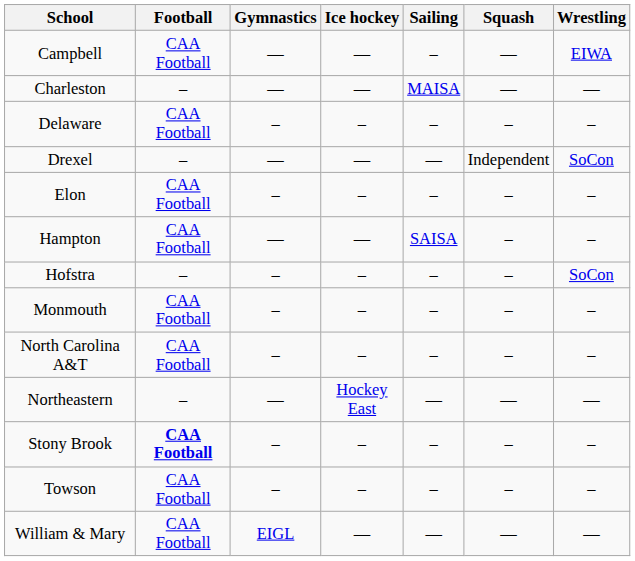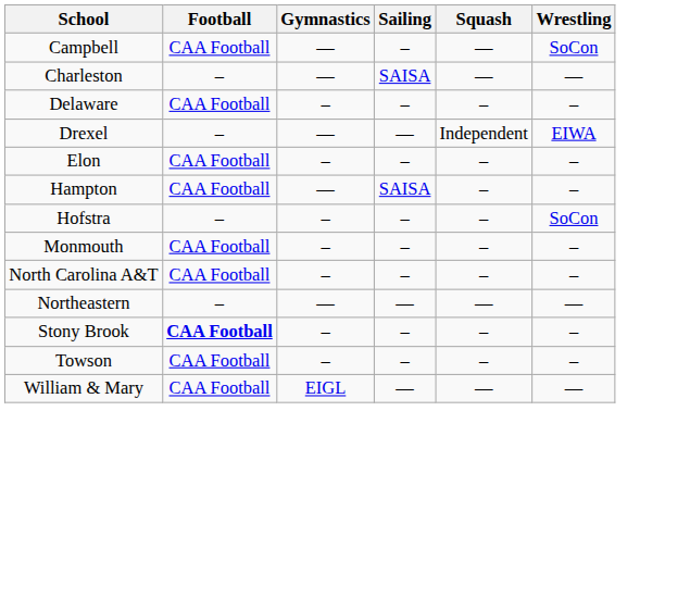 <table class="wikitable" style="text-align: center">
 <tr>
 <th>School</th>
 <th>Football</th>
 <th>Gymnastics</th>
-<th>Ice hockey</th>
 <th>Sailing</th>
 <th>Squash</th>
 <th>Wrestling</th>
 </tr>
 <tr>
 <td>Campbell</td>
 <td><a href='#'>CAA Football</a></td>
 <td>—</td>
-<td>—</td>
 <td>–</td>
 <td>—</td>
-<td><a href='#'>EIWA</a></td>
+<td><a href='#'>SoCon</a></td>
 </tr>
 <tr>
 <td>Charleston</td>
 <td>–</td>
 <td>—</td>
-<td>—</td>
-<td><a href='#'>MAISA</a></td>
+<td><a href='#'>SAISA</a></td>
 <td>—</td>
 <td>—</td>
 </tr>
 <tr>
 <td>Delaware</td>
 <td><a href='#'>CAA Football</a></td>
 <td>–</td>
 <td>–</td>
 <td>–</td>
 <td>–</td>
-<td>–</td>
 </tr>
 <tr>
 <td>Drexel</td>
 <td>–</td>
 <td>—</td>
 <td>—</td>
-<td>—</td>
 <td>Independent</td>
-<td><a href='#'>SoCon</a></td>
+<td><a href='#'>EIWA</a></td>
 </tr>
 <tr>
 <td>Elon</td>
 <td><a href='#'>CAA Football</a></td>
-<td>–</td>
 <td>–</td>
 <td>–</td>
 <td>–</td>
 <td>–</td>
 </tr>
 <tr>
 <td>Hampton</td>
 <td><a href='#'>CAA Football</a></td>
 <td>—</td>
-<td>—</td>
 <td><a href='#'>SAISA</a></td>
 <td>–</td>
 <td>–</td>
 </tr>
 <tr>
 <td>Hofstra</td>
-<td>–</td>
 <td>–</td>
 <td>–</td>
 <td>–</td>
 <td>–</td>
 <td><a href='#'>SoCon</a></td>
 </tr>
 <tr>
 <td>Monmouth</td>
 <td><a href='#'>CAA Football</a></td>
 <td>–</td>
 <td>–</td>
 <td>–</td>
 <td>–</td>
-<td>–</td>
 </tr>
 <tr>
 <td>North Carolina A&T</td>
 <td><a href='#'>CAA Football</a></td>
-<td>–</td>
 <td>–</td>
 <td>–</td>
 <td>–</td>
 <td>–</td>
 </tr>
 <tr>
 <td>Northeastern</td>
 <td>–</td>
 <td>—</td>
-<td><a href='#'>Hockey East</a></td>
 <td>—</td>
 <td>—</td>
 <td>—</td>
 </tr>
 <tr>
 <td>Stony Brook</td>
 <td><strong><a href='#'>CAA Football</a></strong></td>
-<td>–</td>
 <td>–</td>
 <td>–</td>
 <td>–</td>
 <td>–</td>
 </tr>
 <tr>
 <td>Towson</td>
 <td><a href='#'>CAA Football</a></td>
 <td>–</td>
 <td>–</td>
 <td>–</td>
 <td>–</td>
-<td>–</td>
 </tr>
 <tr>
 <td>William & Mary</td>
 <td><a href='#'>CAA Football</a></td>
 <td><a href='#'>EIGL</a></td>
 <td>—</td>
 <td>—</td>
 <td>—</td>
-<td>—</td>
 </tr>
 </table>
